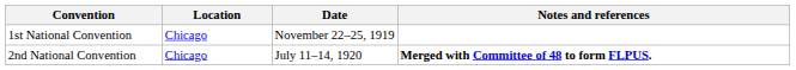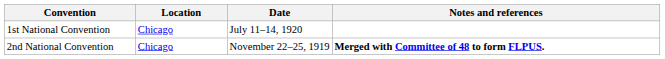 <table class="wikitable" border="1" style="Background:#ffffff">
 <tr>
 <th width=20%>Convention</th>
 <th width=14%>Location</th>
 <th width=16%>Date</th>
 <th>Notes and references</th>
 </tr>
 <tr>
 <td>1st National Convention</td>
 <td><a href='#'>Chicago</a></td>
-<td>November 22–25, 1919</td>
+<td>July 11–14, 1920</td>
 <td></td>
 </tr>
 <tr>
 <td>2nd National Convention<br></td>
 <td><a href='#'>Chicago</a></td>
-<td>July 11–14, 1920</td>
+<td>November 22–25, 1919</td>
 <td><strong>Merged with <a href='#'>Committee of 48</a> to form <a href='#'>FLPUS</a>.</strong></td>
 </tr>
 </table>
